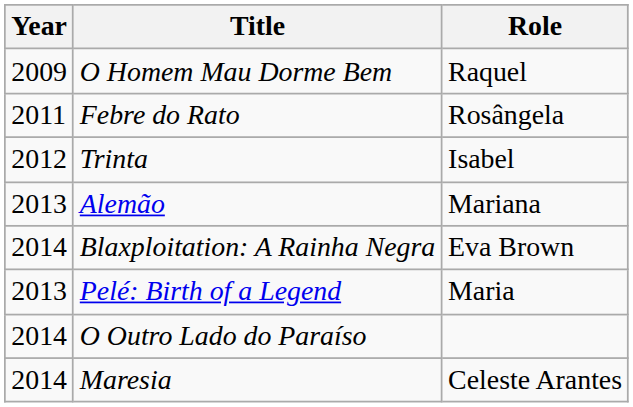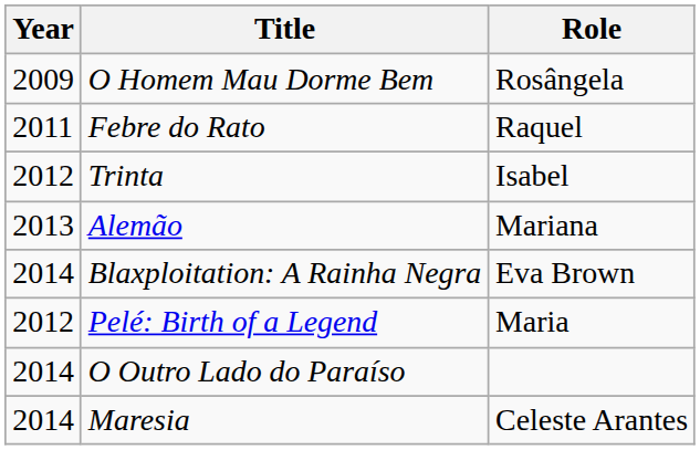 <table class="wikitable">
 <tr>
 <th>Year</th>
 <th>Title</th>
 <th>Role</th>
 </tr>
 <tr>
 <td>2009</td>
 <td><em>O Homem Mau Dorme Bem</em></td>
-<td>Raquel</td>
+<td>Rosângela</td>
 </tr>
 <tr>
 <td>2011</td>
 <td><em>Febre do Rato</em></td>
-<td>Rosângela</td>
+<td>Raquel</td>
 </tr>
 <tr>
 <td>2012</td>
 <td><em>Trinta</em></td>
 <td>Isabel</td>
 </tr>
 <tr>
 <td>2013</td>
 <td><em><a href='#'>Alemão</a></em></td>
 <td>Mariana</td>
 </tr>
 <tr>
 <td>2014</td>
 <td><em>Blaxploitation: A Rainha Negra</em></td>
 <td>Eva Brown</td>
 </tr>
 <tr>
-<td>2013</td>
+<td>2012</td>
 <td><em><a href='#'>Pelé: Birth of a Legend</a></em></td>
 <td>Maria</td>
 </tr>
 <tr>
 <td>2014</td>
 <td><em>O Outro Lado do Paraíso </em></td>
 <td></td>
 </tr>
 <tr>
 <td>2014</td>
 <td><em>Maresia</em></td>
 <td>Celeste Arantes</td>
 </tr>
 </table>
